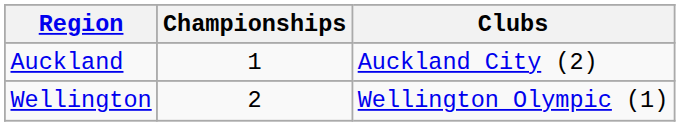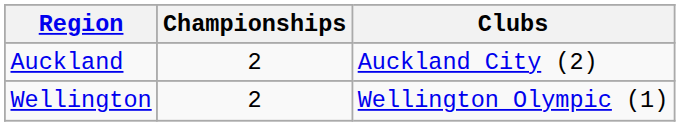 <table class="wikitable">
 <tr>
 <th><a href='#'>Region</a></th>
 <th>Championships</th>
 <th>Clubs</th>
 </tr>
 <tr>
 <td><a href='#'>Auckland</a></td>
-<td align="center">1</td>
+<td align="center">2</td>
 <td><a href='#'>Auckland City</a> (2)</td>
 </tr>
 <tr>
 <td><a href='#'>Wellington</a></td>
 <td align="center">2</td>
 <td><a href='#'>Wellington Olympic</a> (1)</td>
 </tr>
 </table>
